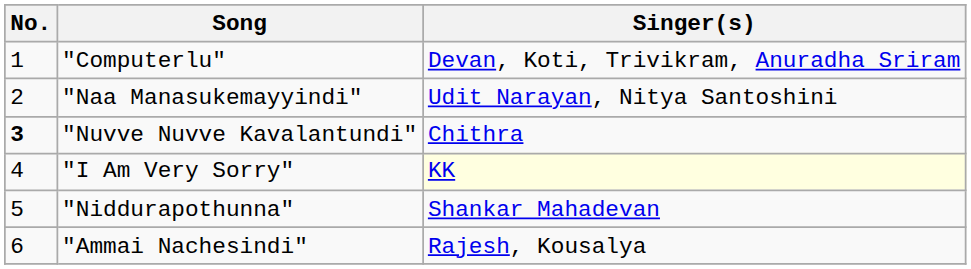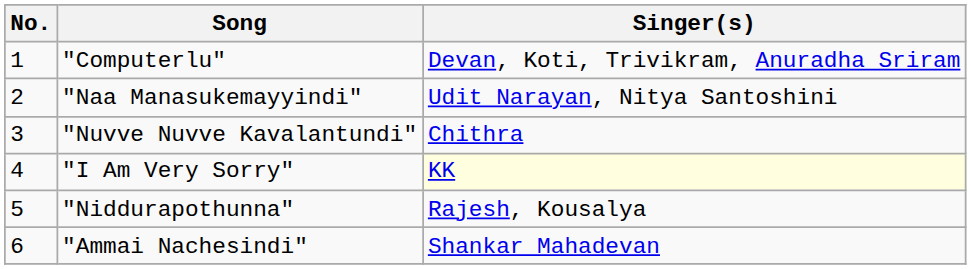 <table class="wikitable">
 <tr>
 <th>No.</th>
 <th>Song</th>
 <th>Singer(s)</th>
 </tr>
 <tr>
 <td>1</td>
 <td>"Computerlu"</td>
 <td><a href='#'>Devan</a>, Koti, Trivikram, <a href='#'>Anuradha Sriram</a></td>
 </tr>
 <tr>
 <td>2</td>
 <td>"Naa Manasukemayyindi"</td>
 <td><a href='#'>Udit Narayan</a>, Nitya Santoshini</td>
 </tr>
 <tr>
-<td><strong>3</strong></td>
+<td>3</td>
 <td>"Nuvve Nuvve Kavalantundi"</td>
 <td><a href='#'>Chithra</a></td>
 </tr>
 <tr>
 <td>4</td>
 <td>"I Am Very Sorry"</td>
 <td style="background: lightyellow;"><a href='#'>KK</a></td>
 </tr>
 <tr>
 <td>5</td>
 <td>"Niddurapothunna"</td>
-<td><a href='#'>Shankar Mahadevan</a></td>
+<td><a href='#'>Rajesh</a>, Kousalya</td>
 </tr>
 <tr>
 <td>6</td>
 <td>"Ammai Nachesindi"</td>
-<td><a href='#'>Rajesh</a>, Kousalya</td>
+<td><a href='#'>Shankar Mahadevan</a></td>
 </tr>
 </table>
